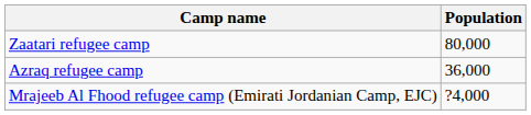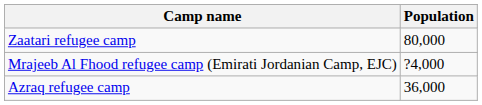 <table class="wikitable">
 <tr>
 <th>Camp name</th>
 <th>Population</th>
 </tr>
 <tr>
 <td><a href='#'>Zaatari refugee camp</a></td>
 <td>80,000</td>
 </tr>
 <tr>
+<td><a href='#'>Mrajeeb Al Fhood refugee camp</a> (Emirati Jordanian Camp, EJC)</td>
+<td>?4,000</td>
+</tr>
+<tr>
 <td><a href='#'>Azraq refugee camp</a></td>
 <td>36,000</td>
 </tr>
-<tr>
-<td><a href='#'>Mrajeeb Al Fhood refugee camp</a> (Emirati Jordanian Camp, EJC)</td>
-<td>?4,000</td>
-</tr>
 </table>
